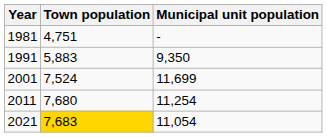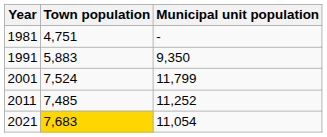 <table class=wikitable>
 <tr>
 <th>Year</th>
 <th>Town population</th>
 <th>Municipal unit population</th>
 </tr>
 <tr>
 <td>1981</td>
 <td>4,751</td>
 <td>-</td>
 </tr>
 <tr>
 <td>1991</td>
 <td>5,883</td>
 <td>9,350</td>
 </tr>
 <tr>
 <td>2001</td>
 <td>7,524</td>
-<td>11,699</td>
+<td>11,799</td>
 </tr>
 <tr>
 <td>2011</td>
-<td>7,680</td>
-<td>11,254</td>
+<td>7,485</td>
+<td>11,252</td>
 </tr>
 <tr>
 <td>2021</td>
 <td style="background: gold;">7,683</td>
 <td>11,054</td>
 </tr>
 </table>
